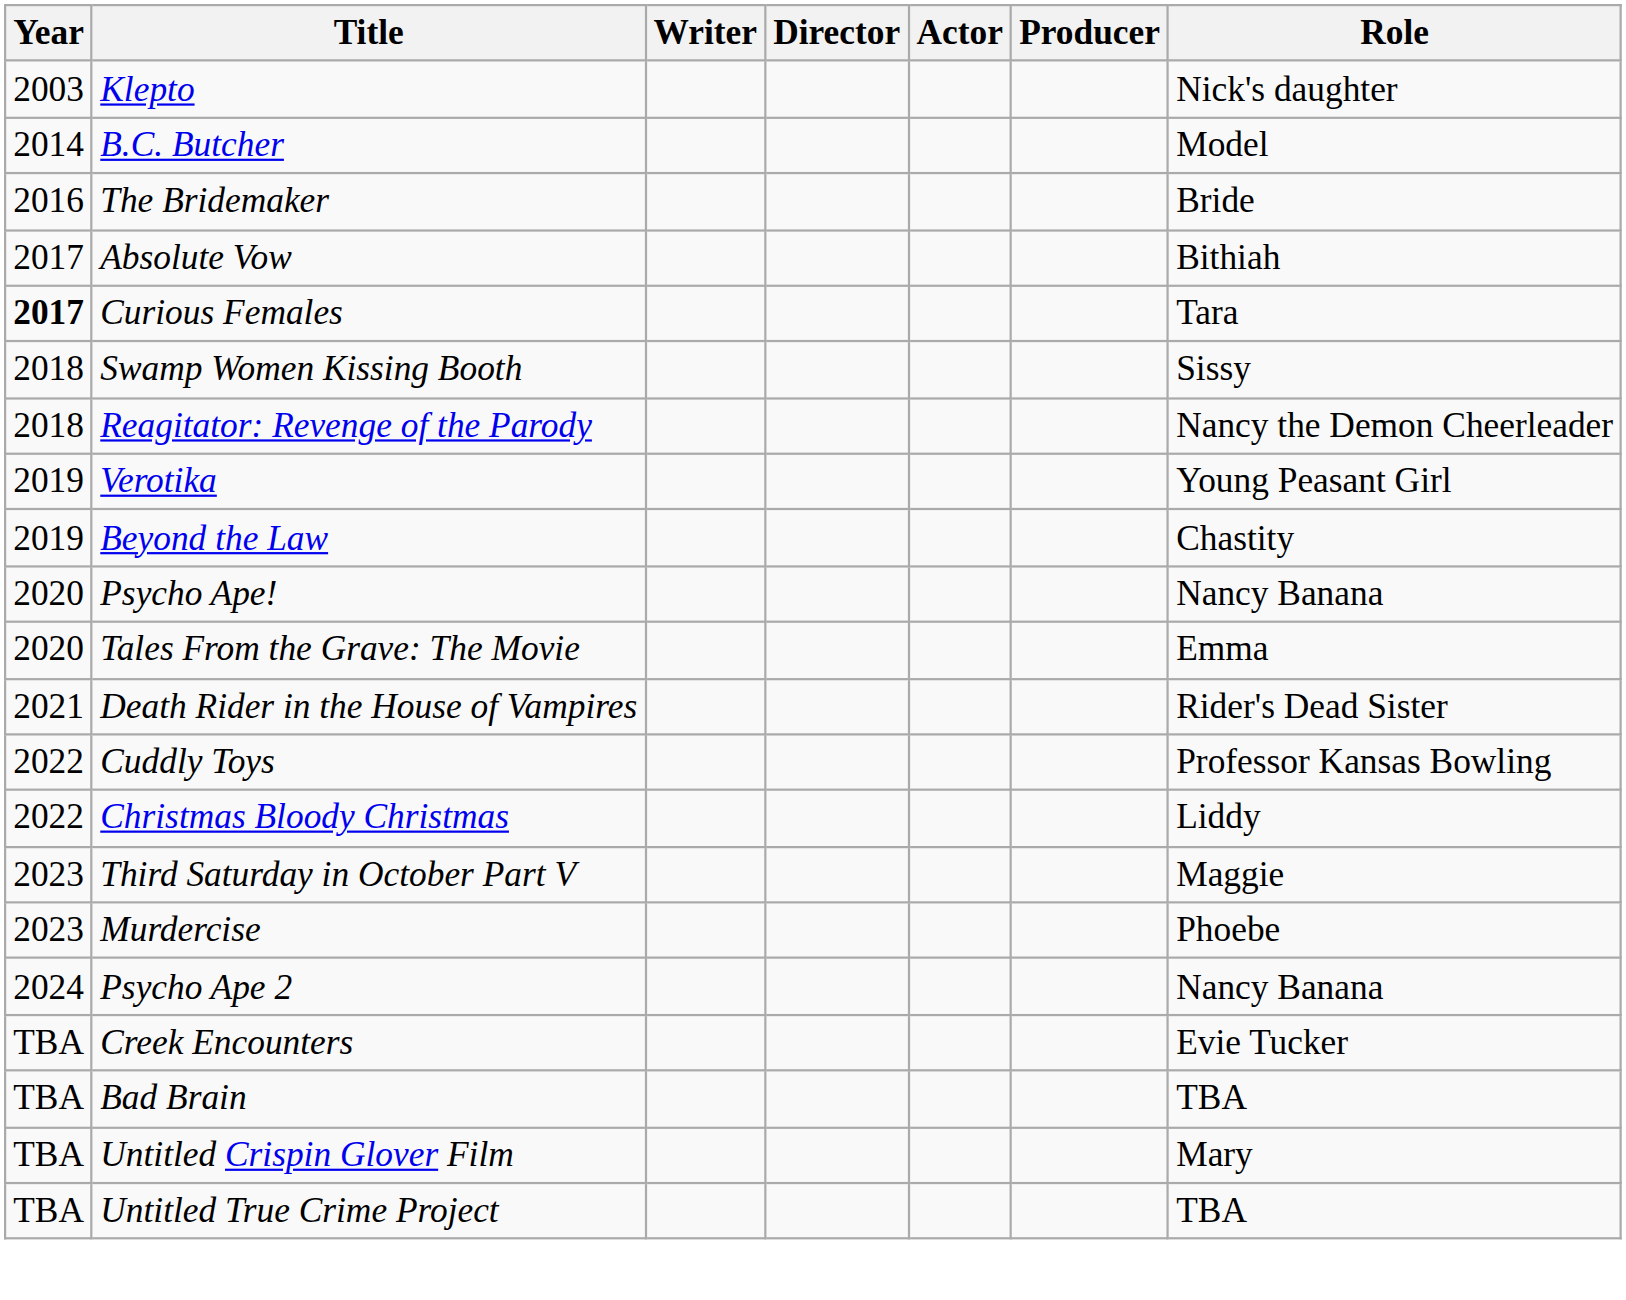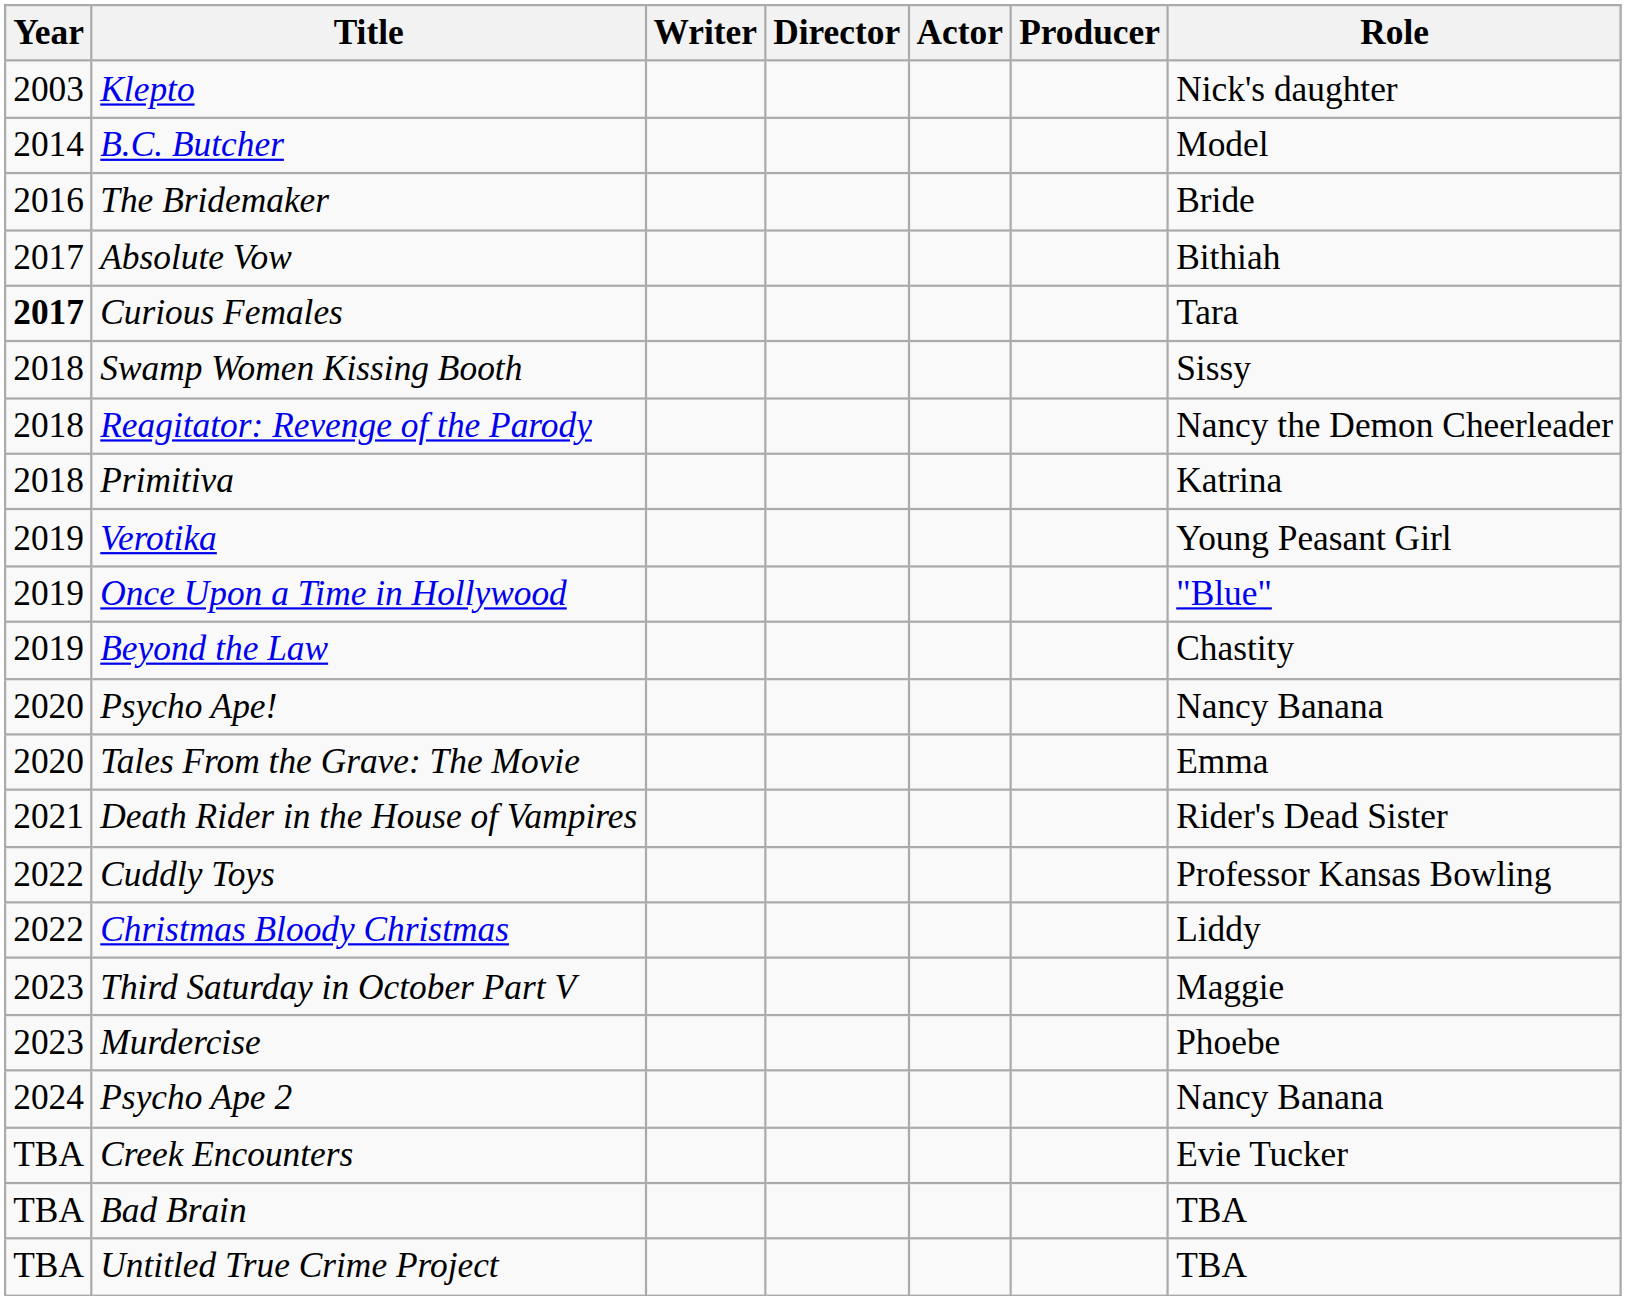 <table class="wikitable">
 <tr>
 <th>Year</th>
 <th>Title</th>
 <th>Writer</th>
 <th>Director</th>
 <th>Actor</th>
 <th>Producer</th>
 <th>Role</th>
 </tr>
 <tr>
 <td>2003</td>
 <td><em><a href='#'>Klepto</a></em></td>
 <td></td>
 <td></td>
 <td></td>
 <td></td>
 <td>Nick's daughter</td>
 </tr>
 <tr>
 <td>2014</td>
 <td><em><a href='#'>B.C. Butcher</a></em></td>
 <td></td>
 <td></td>
 <td></td>
 <td></td>
 <td>Model</td>
 </tr>
 <tr>
 <td>2016</td>
 <td><em>The Bridemaker</em></td>
 <td></td>
 <td></td>
 <td></td>
 <td></td>
 <td>Bride</td>
 </tr>
 <tr>
 <td>2017</td>
 <td><em>Absolute Vow</em></td>
 <td></td>
 <td></td>
 <td></td>
 <td></td>
 <td>Bithiah</td>
 </tr>
 <tr>
 <td><strong>2017</strong></td>
 <td><em>Curious Females</em></td>
 <td></td>
 <td></td>
 <td></td>
 <td></td>
 <td>Tara</td>
 </tr>
 <tr>
 <td>2018</td>
 <td><em>Swamp Women Kissing Booth</em></td>
 <td></td>
 <td></td>
 <td></td>
 <td></td>
 <td>Sissy</td>
 </tr>
 <tr>
 <td>2018</td>
 <td><em><a href='#'>Reagitator: Revenge of the Parody</a></em></td>
 <td></td>
 <td></td>
 <td></td>
 <td></td>
 <td>Nancy the Demon Cheerleader</td>
 </tr>
 <tr>
+<td>2018</td>
+<td><em>Primitiva</em></td>
+<td></td>
+<td></td>
+<td></td>
+<td></td>
+<td>Katrina</td>
+</tr>
+<tr>
 <td>2019</td>
 <td><em><a href='#'>Verotika</a></em></td>
 <td></td>
 <td></td>
 <td></td>
 <td></td>
 <td>Young Peasant Girl</td>
+</tr>
+<tr>
+<td>2019</td>
+<td><em><a href='#'>Once Upon a Time in Hollywood</a></em></td>
+<td></td>
+<td></td>
+<td></td>
+<td></td>
+<td><a href='#'>"Blue"</a></td>
 </tr>
 <tr>
 <td>2019</td>
 <td><em><a href='#'>Beyond the Law</a></em></td>
 <td></td>
 <td></td>
 <td></td>
 <td></td>
 <td>Chastity</td>
 </tr>
 <tr>
 <td>2020</td>
 <td><em>Psycho Ape!</em></td>
 <td></td>
 <td></td>
 <td></td>
 <td></td>
 <td>Nancy Banana</td>
 </tr>
 <tr>
 <td>2020</td>
 <td><em>Tales From the Grave: The Movie</em></td>
 <td></td>
 <td></td>
 <td></td>
 <td></td>
 <td>Emma</td>
 </tr>
 <tr>
 <td>2021</td>
 <td><em>Death Rider in the House of Vampires</em></td>
 <td></td>
 <td></td>
 <td></td>
 <td></td>
 <td>Rider's Dead Sister</td>
 </tr>
 <tr>
 <td>2022</td>
 <td><em>Cuddly Toys</em></td>
 <td></td>
 <td></td>
 <td></td>
 <td></td>
 <td>Professor Kansas Bowling</td>
 </tr>
 <tr>
 <td>2022</td>
 <td><em><a href='#'>Christmas Bloody Christmas</a></em></td>
 <td></td>
 <td></td>
 <td></td>
 <td></td>
 <td>Liddy</td>
 </tr>
 <tr>
 <td>2023</td>
 <td><em>Third Saturday in October Part V</em></td>
 <td></td>
 <td></td>
 <td></td>
 <td></td>
 <td>Maggie</td>
 </tr>
 <tr>
 <td>2023</td>
 <td><em>Murdercise</em></td>
 <td></td>
 <td></td>
 <td></td>
 <td></td>
 <td>Phoebe</td>
 </tr>
 <tr>
 <td>2024</td>
 <td><em>Psycho Ape 2</em></td>
 <td></td>
 <td></td>
 <td></td>
 <td></td>
 <td>Nancy Banana</td>
 </tr>
 <tr>
 <td>TBA</td>
 <td><em>Creek Encounters</em></td>
 <td></td>
 <td></td>
 <td></td>
 <td></td>
 <td>Evie Tucker</td>
 </tr>
 <tr>
 <td>TBA</td>
 <td><em>Bad Brain</em></td>
 <td></td>
 <td></td>
 <td></td>
 <td></td>
 <td>TBA</td>
 </tr>
 <tr>
 <td>TBA</td>
-<td><em>Untitled <a href='#'>Crispin Glover</a> Film</em></td>
-<td></td>
-<td></td>
-<td></td>
-<td></td>
-<td>Mary</td>
-</tr>
-<tr>
-<td>TBA</td>
 <td><em>Untitled True Crime Project</em></td>
 <td></td>
 <td></td>
 <td></td>
 <td></td>
 <td>TBA</td>
 </tr>
 </table>
